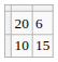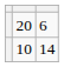 <table class="wikitable">
 <tr>
 <th></th>
 <th></th>
 <th></th>
 </tr>
 <tr>
 <th></th>
 <td>20</td>
 <td>6</td>
 </tr>
 <tr>
 <th></th>
 <td>10</td>
-<td>15</td>
+<td>14</td>
 </tr>
 </table>
